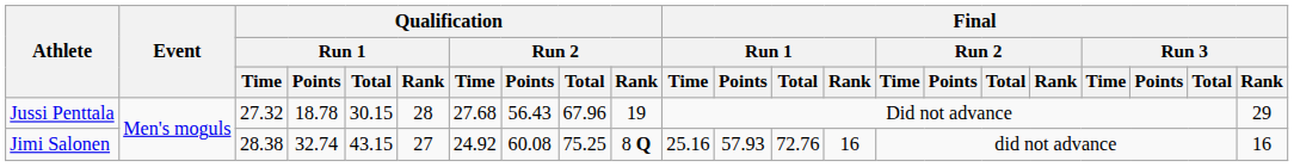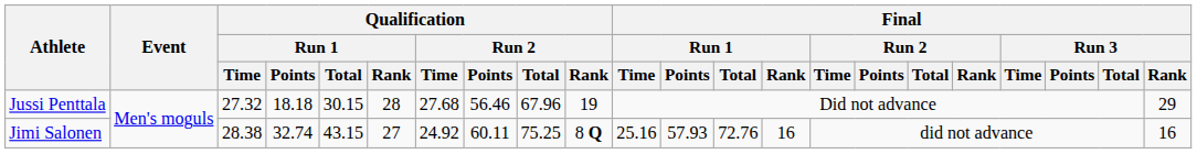 <table class="wikitable" style="font-size:90%">
 <tr>
 <th rowspan=3>Athlete</th>
 <th rowspan=3>Event</th>
 <th colspan=8>Qualification</th>
 <th colspan=12>Final</th>
 </tr>
 <tr style="font-size:95%">
 <th colspan=4>Run 1</th>
 <th colspan=4>Run 2</th>
 <th colspan=4>Run 1</th>
 <th colspan=4>Run 2</th>
 <th colspan=4>Run 3</th>
 </tr>
 <tr style="font-size:95%">
 <th>Time</th>
 <th>Points</th>
 <th>Total</th>
 <th>Rank</th>
 <th>Time</th>
 <th>Points</th>
 <th>Total</th>
 <th>Rank</th>
 <th>Time</th>
 <th>Points</th>
 <th>Total</th>
 <th>Rank</th>
 <th>Time</th>
 <th>Points</th>
 <th>Total</th>
 <th>Rank</th>
 <th>Time</th>
 <th>Points</th>
 <th>Total</th>
 <th>Rank</th>
 </tr>
 <tr align=center>
 <td align=left><a href='#'>Jussi Penttala</a></td>
 <td align=left rowspan=2><a href='#'>Men's moguls</a></td>
 <td>27.32</td>
-<td>18.78</td>
+<td>18.18</td>
 <td>30.15</td>
 <td>28</td>
 <td>27.68</td>
-<td>56.43</td>
+<td>56.46</td>
 <td>67.96</td>
 <td>19</td>
 <td colspan=11>Did not advance</td>
 <td>29</td>
 </tr>
 <tr align=center>
 <td align=left><a href='#'>Jimi Salonen</a></td>
 <td>28.38</td>
 <td>32.74</td>
 <td>43.15</td>
 <td>27</td>
 <td>24.92</td>
-<td>60.08</td>
+<td>60.11</td>
 <td>75.25</td>
 <td>8 <strong>Q</strong></td>
 <td>25.16</td>
 <td>57.93</td>
 <td>72.76</td>
 <td>16</td>
 <td colspan=7>did not advance</td>
 <td>16</td>
 </tr>
 </table>
